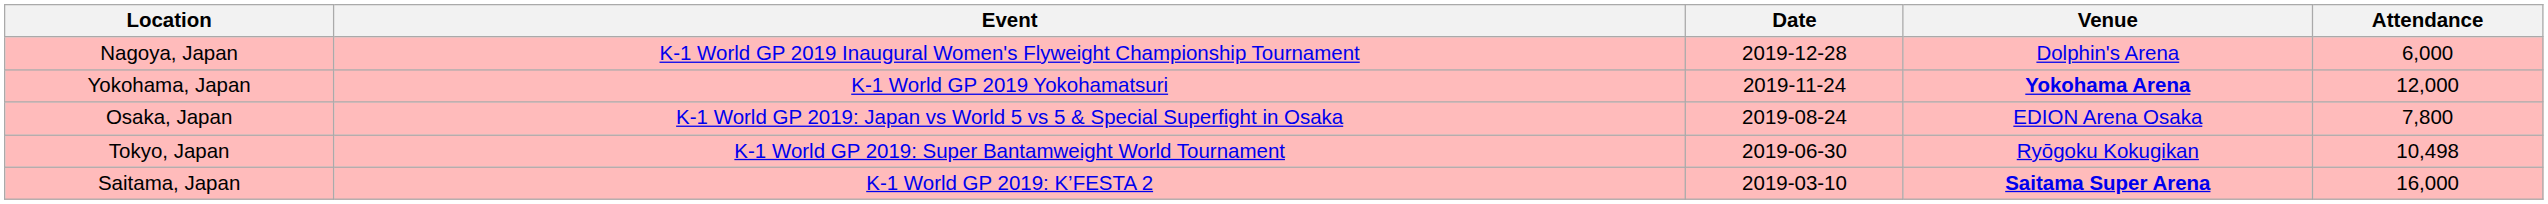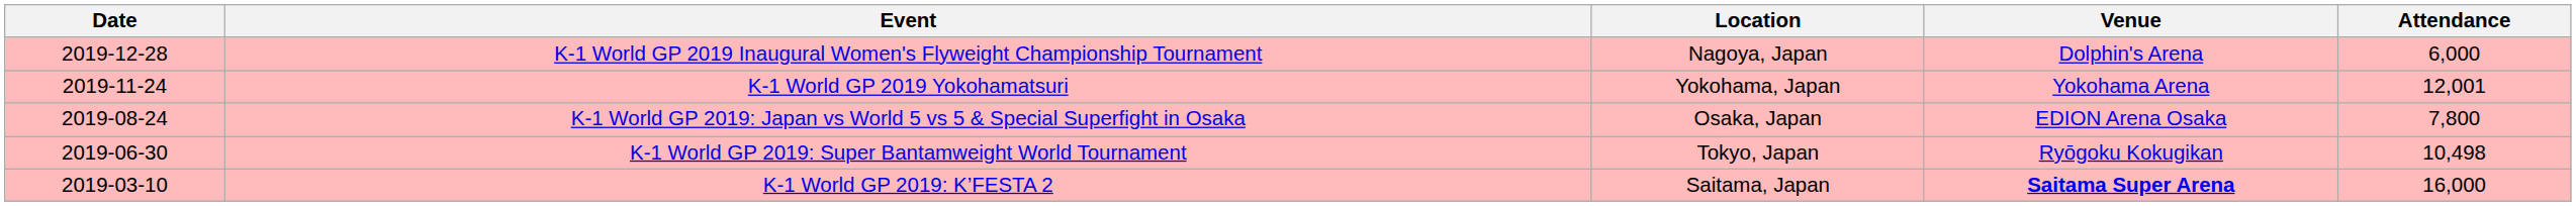 <table class="wikitable" style="width:100%; text-align:center">
 <tr>
+<th>Date</th>
+<th>Event</th>
 <th>Location</th>
-<th>Event</th>
-<th>Date</th>
 <th>Venue</th>
 <th>Attendance</th>
 </tr>
 <tr style="background:#FBB">
+<td>2019-12-28</td>
+<td><a href='#'>K-1 World GP 2019 Inaugural Women's Flyweight Championship Tournament</a></td>
 <td> Nagoya, Japan</td>
-<td><a href='#'>K-1 World GP 2019 Inaugural Women's Flyweight Championship Tournament</a></td>
-<td>2019-12-28</td>
 <td><a href='#'>Dolphin's Arena</a></td>
 <td>6,000</td>
 </tr>
 <tr style="background:#FBB">
+<td>2019-11-24</td>
+<td><a href='#'>K-1 World GP 2019 Yokohamatsuri</a></td>
 <td> Yokohama, Japan</td>
-<td><a href='#'>K-1 World GP 2019 Yokohamatsuri</a></td>
-<td>2019-11-24</td>
-<td><strong><a href='#'>Yokohama Arena</a></strong></td>
-<td>12,000</td>
+<td><a href='#'>Yokohama Arena</a></td>
+<td>12,001</td>
 </tr>
 <tr style="background:#FBB">
+<td>2019-08-24</td>
+<td><a href='#'>K-1 World GP 2019: Japan vs World 5 vs 5 & Special Superfight in Osaka</a></td>
 <td> Osaka, Japan</td>
-<td><a href='#'>K-1 World GP 2019: Japan vs World 5 vs 5 & Special Superfight in Osaka</a></td>
-<td>2019-08-24</td>
 <td><a href='#'>EDION Arena Osaka</a></td>
 <td>7,800</td>
 </tr>
 <tr style="background:#FBB">
+<td>2019-06-30</td>
+<td><a href='#'>K-1 World GP 2019: Super Bantamweight World Tournament</a></td>
 <td> Tokyo, Japan</td>
-<td><a href='#'>K-1 World GP 2019: Super Bantamweight World Tournament</a></td>
-<td>2019-06-30</td>
 <td><a href='#'>Ryōgoku Kokugikan</a></td>
 <td>10,498</td>
 </tr>
 <tr style="background:#FBB">
+<td>2019-03-10</td>
+<td><a href='#'>K-1 World GP 2019: K’FESTA 2</a></td>
 <td> Saitama, Japan</td>
-<td><a href='#'>K-1 World GP 2019: K’FESTA 2</a></td>
-<td>2019-03-10</td>
 <td><strong><a href='#'>Saitama Super Arena</a></strong></td>
 <td>16,000</td>
 </tr>
 </table>
